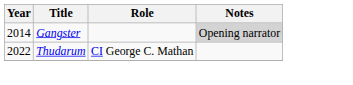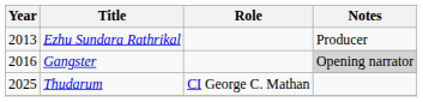 <table class="wikitable sortable">
 <tr>
 <th>Year</th>
 <th>Title</th>
 <th>Role</th>
 <th class="unsortable">Notes</th>
 </tr>
 <tr>
-<td>2014</td>
+<td>2013</td>
+<td><em><a href='#'>Ezhu Sundara Rathrikal</a></em></td>
+<td></td>
+<td>Producer</td>
+</tr>
+<tr>
+<td>2016</td>
 <td><em><a href='#'>Gangster</a></em></td>
 <td></td>
 <td style="background: lightgrey;">Opening narrator</td>
 </tr>
 <tr>
-<td>2022</td>
+<td>2025</td>
 <td><em><a href='#'>Thudarum</a></em></td>
 <td><a href='#'>CI</a> George C. Mathan</td>
 <td></td>
 </tr>
 <tr>
 </tr>
 </table>
